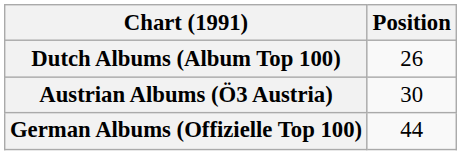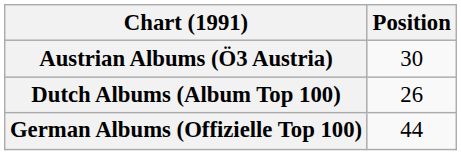 <table class="wikitable sortable plainrowheaders" style="text-align:center">
 <tr>
 <th scope="col">Chart (1991)</th>
 <th scope="col">Position</th>
 </tr>
 <tr>
+<th scope="row">Austrian Albums (Ö3 Austria)</th>
+<td>30</td>
+</tr>
+<tr>
 <th scope="row">Dutch Albums (Album Top 100)</th>
 <td>26</td>
-</tr>
-<tr>
-<th scope="row">Austrian Albums (Ö3 Austria)</th>
-<td>30</td>
 </tr>
 <tr>
 <th scope="row">German Albums (Offizielle Top 100)</th>
 <td>44</td>
 </tr>
 </table>
